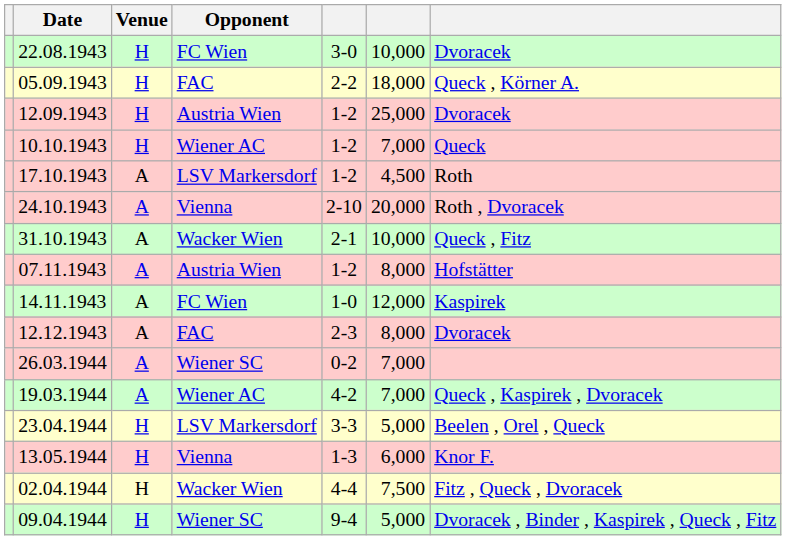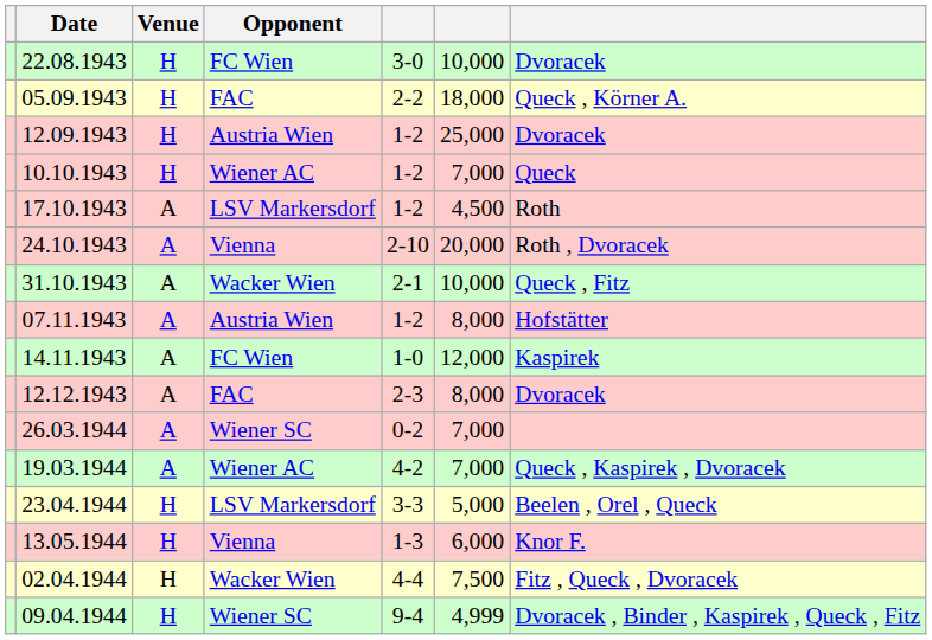 <table class="wikitable" Style="text-align: center">
 <tr>
 <th></th>
 <th>Date</th>
 <th>Venue</th>
 <th>Opponent</th>
 <th></th>
 <th></th>
 <th></th>
 </tr>
 <tr style="background:#cfc">
 <td></td>
 <td>22.08.1943</td>
 <td><a href='#'>H</a></td>
 <td align="left"><a href='#'>FC Wien</a></td>
 <td>3-0</td>
 <td align="right">10,000</td>
 <td align="left"><a href='#'>Dvoracek</a>   </td>
 </tr>
 <tr style="background:#ffc">
 <td></td>
 <td>05.09.1943</td>
 <td><a href='#'>H</a></td>
 <td align="left"><a href='#'>FAC</a></td>
 <td>2-2</td>
 <td align="right">18,000</td>
 <td align="left"><a href='#'>Queck</a> , <a href='#'>Körner A.</a> </td>
 </tr>
 <tr style="background:#fcc">
 <td></td>
 <td>12.09.1943</td>
 <td><a href='#'>H</a></td>
 <td align="left"><a href='#'>Austria Wien</a></td>
 <td>1-2</td>
 <td align="right">25,000</td>
 <td align="left"><a href='#'>Dvoracek</a> </td>
 </tr>
 <tr style="background:#fcc">
 <td></td>
 <td>10.10.1943</td>
 <td><a href='#'>H</a></td>
 <td align="left"><a href='#'>Wiener AC</a></td>
 <td>1-2</td>
 <td align="right">7,000</td>
 <td align="left"><a href='#'>Queck</a> </td>
 </tr>
 <tr style="background:#fcc">
 <td></td>
 <td>17.10.1943</td>
 <td>A</td>
 <td align="left"><a href='#'>LSV Markersdorf</a></td>
 <td>1-2</td>
 <td align="right">4,500</td>
 <td align="left">Roth </td>
 </tr>
 <tr style="background:#fcc">
 <td></td>
 <td>24.10.1943</td>
 <td><a href='#'>A</a></td>
 <td align="left"><a href='#'>Vienna</a></td>
 <td>2-10</td>
 <td align="right">20,000</td>
 <td align="left">Roth , <a href='#'>Dvoracek</a> </td>
 </tr>
 <tr style="background:#cfc">
 <td></td>
 <td>31.10.1943</td>
 <td>A</td>
 <td align="left"><a href='#'>Wacker Wien</a></td>
 <td>2-1</td>
 <td align="right">10,000</td>
 <td align="left"><a href='#'>Queck</a> , <a href='#'>Fitz</a> </td>
 </tr>
 <tr style="background:#fcc">
 <td></td>
 <td>07.11.1943</td>
 <td><a href='#'>A</a></td>
 <td align="left"><a href='#'>Austria Wien</a></td>
 <td>1-2</td>
 <td align="right">8,000</td>
 <td align="left"><a href='#'>Hofstätter</a> </td>
 </tr>
 <tr style="background:#cfc">
 <td></td>
 <td>14.11.1943</td>
 <td>A</td>
 <td align="left"><a href='#'>FC Wien</a></td>
 <td>1-0</td>
 <td align="right">12,000</td>
 <td align="left"><a href='#'>Kaspirek</a> </td>
 </tr>
 <tr style="background:#fcc">
 <td></td>
 <td>12.12.1943</td>
 <td>A</td>
 <td align="left"><a href='#'>FAC</a></td>
 <td>2-3</td>
 <td align="right">8,000</td>
 <td align="left"><a href='#'>Dvoracek</a>  </td>
 </tr>
 <tr style="background:#fcc">
 <td></td>
 <td>26.03.1944</td>
 <td><a href='#'>A</a></td>
 <td align="left"><a href='#'>Wiener SC</a></td>
 <td>0-2</td>
 <td align="right">7,000</td>
 <td align="left"></td>
 </tr>
 <tr style="background:#cfc">
 <td></td>
 <td>19.03.1944</td>
 <td><a href='#'>A</a></td>
 <td align="left"><a href='#'>Wiener AC</a></td>
 <td>4-2</td>
 <td align="right">7,000</td>
 <td align="left"><a href='#'>Queck</a> , <a href='#'>Kaspirek</a> , <a href='#'>Dvoracek</a>  </td>
 </tr>
 <tr style="background:#ffc">
 <td></td>
 <td>23.04.1944</td>
 <td><a href='#'>H</a></td>
 <td align="left"><a href='#'>LSV Markersdorf</a></td>
 <td>3-3</td>
 <td align="right">5,000</td>
 <td align="left"><a href='#'>Beelen</a> , <a href='#'>Orel</a> , <a href='#'>Queck</a> </td>
 </tr>
 <tr style="background:#fcc">
 <td></td>
 <td>13.05.1944</td>
 <td><a href='#'>H</a></td>
 <td align="left"><a href='#'>Vienna</a></td>
 <td>1-3</td>
 <td align="right">6,000</td>
 <td align="left"><a href='#'>Knor F.</a> </td>
 </tr>
 <tr style="background:#ffc">
 <td></td>
 <td>02.04.1944</td>
 <td>H</td>
 <td align="left"><a href='#'>Wacker Wien</a></td>
 <td>4-4</td>
 <td align="right">7,500</td>
 <td align="left"><a href='#'>Fitz</a>  , <a href='#'>Queck</a> , <a href='#'>Dvoracek</a> </td>
 </tr>
 <tr style="background:#cfc">
 <td></td>
 <td>09.04.1944</td>
 <td><a href='#'>H</a></td>
 <td align="left"><a href='#'>Wiener SC</a></td>
 <td>9-4</td>
-<td align="right">5,000</td>
+<td align="right">4,999</td>
 <td align="left"><a href='#'>Dvoracek</a>  , <a href='#'>Binder</a>    , <a href='#'>Kaspirek</a> , <a href='#'>Queck</a> , <a href='#'>Fitz</a> </td>
 </tr>
 </table>
